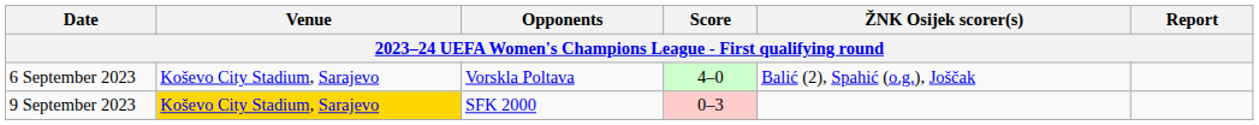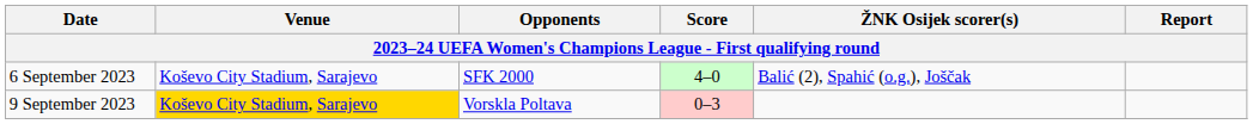 <table class="wikitable" style="font-size:95%;">
 <tr>
 <th width=125>Date</th>
 <th width=260>Venue</th>
 <th width=170>Opponents</th>
 <th width= 75>Score</th>
 <th width=320>ŽNK Osijek scorer(s)</th>
 <th width=100>Report</th>
 </tr>
 <tr>
 <th colspan=7><a href='#'>2023–24 UEFA Women's Champions League - First qualifying round</a></th>
 </tr>
 <tr>
 <td>6 September 2023</td>
 <td><a href='#'>Koševo City Stadium</a>, <a href='#'>Sarajevo</a></td>
-<td> <a href='#'>Vorskla Poltava</a></td>
+<td> <a href='#'>SFK 2000</a></td>
 <td align=center bgcolor=#CCFFCC>4–0</td>
 <td><a href='#'>Balić</a> (2), <a href='#'>Spahić</a> (<a href='#'>o.g.</a>), <a href='#'>Joščak</a></td>
 <td></td>
 </tr>
 <tr>
 <td>9 September 2023</td>
 <td style="background: gold;"><a href='#'>Koševo City Stadium</a>, <a href='#'>Sarajevo</a></td>
-<td> <a href='#'>SFK 2000</a></td>
+<td> <a href='#'>Vorskla Poltava</a></td>
 <td align="center" bgcolor="#FFCCCC">0–3</td>
 <td></td>
 <td></td>
 </tr>
 <tr>
 </tr>
 </table>
